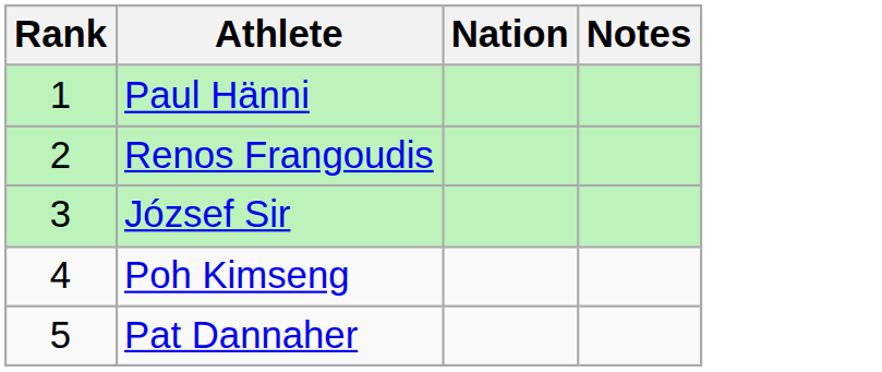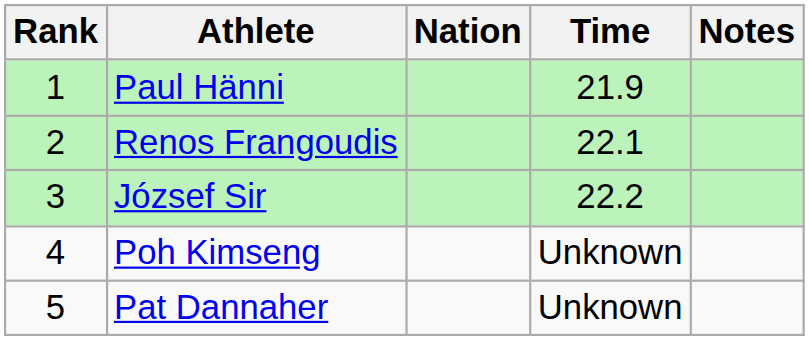 <table class="wikitable sortable" style="text-align:center">
 <tr>
 <th>Rank</th>
 <th>Athlete</th>
 <th>Nation</th>
+<th>Time</th>
 <th>Notes</th>
 </tr>
 <tr bgcolor=bbf3bb>
 <td>1</td>
 <td align=left><a href='#'>Paul Hänni</a></td>
 <td align=left></td>
+<td>21.9</td>
 <td></td>
 </tr>
 <tr bgcolor=bbf3bb>
 <td>2</td>
 <td align=left><a href='#'>Renos Frangoudis</a></td>
 <td align=left></td>
+<td>22.1</td>
 <td></td>
 </tr>
 <tr bgcolor=bbf3bb>
 <td>3</td>
 <td align=left><a href='#'>József Sir</a></td>
 <td align=left></td>
+<td>22.2</td>
 <td></td>
 </tr>
 <tr>
 <td>4</td>
 <td align=left><a href='#'>Poh Kimseng</a></td>
 <td align=left></td>
+<td data-sort-value=30.0>Unknown</td>
 <td></td>
 </tr>
 <tr>
 <td>5</td>
 <td align=left><a href='#'>Pat Dannaher</a></td>
 <td align=left></td>
+<td data-sort-value=30.0>Unknown</td>
 <td></td>
 </tr>
 </table>
